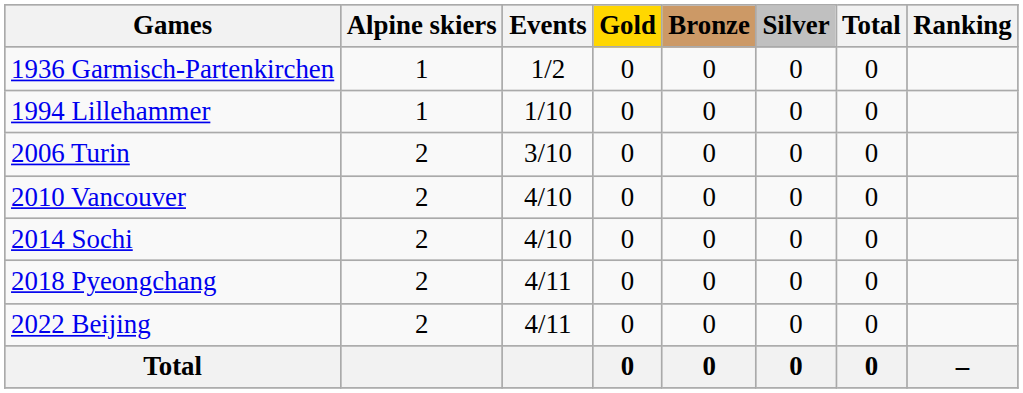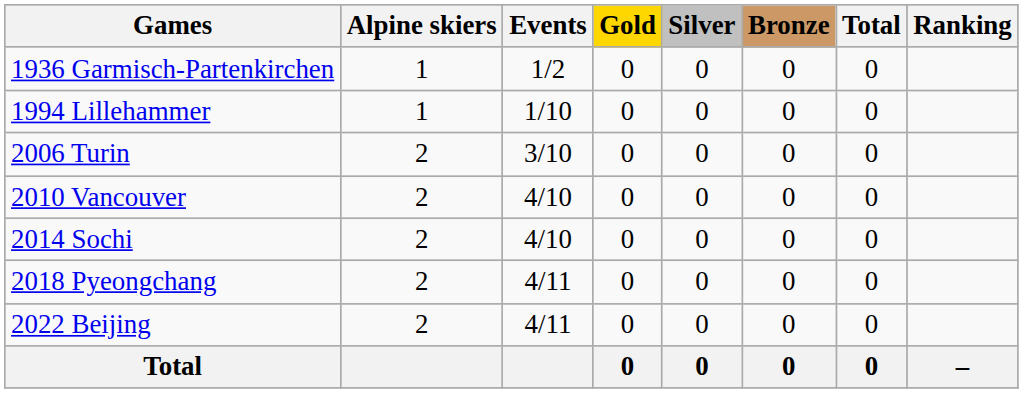 <table class="wikitable sortable" style="text-align:center">
 <tr>
 <th>Games</th>
 <th>Alpine skiers</th>
 <th>Events</th>
 <th style="background-color:gold;">Gold</th>
+<th style="background-color:silver;">Silver</th>
 <th style="background-color:#c96;">Bronze</th>
-<th style="background-color:silver;">Silver</th>
 <th>Total</th>
 <th>Ranking</th>
 </tr>
 <tr>
 <td align=left><a href='#'>1936 Garmisch-Partenkirchen</a></td>
 <td>1</td>
 <td>1/2</td>
 <td>0</td>
 <td>0</td>
 <td>0</td>
 <td>0</td>
 <td></td>
 </tr>
 <tr>
 <td align=left><a href='#'>1994 Lillehammer</a></td>
 <td>1</td>
 <td>1/10</td>
 <td>0</td>
 <td>0</td>
 <td>0</td>
 <td>0</td>
 <td></td>
 </tr>
 <tr>
 <td align=left><a href='#'>2006 Turin</a></td>
 <td>2</td>
 <td>3/10</td>
 <td>0</td>
 <td>0</td>
 <td>0</td>
 <td>0</td>
 <td></td>
 </tr>
 <tr>
 <td align=left><a href='#'>2010 Vancouver</a></td>
 <td>2</td>
 <td>4/10</td>
 <td>0</td>
 <td>0</td>
 <td>0</td>
 <td>0</td>
 <td></td>
 </tr>
 <tr>
 <td align=left><a href='#'>2014 Sochi</a></td>
 <td>2</td>
 <td>4/10</td>
 <td>0</td>
 <td>0</td>
 <td>0</td>
 <td>0</td>
 <td></td>
 </tr>
 <tr>
 <td align=left><a href='#'>2018 Pyeongchang</a></td>
 <td>2</td>
 <td>4/11</td>
 <td>0</td>
 <td>0</td>
 <td>0</td>
 <td>0</td>
 <td></td>
 </tr>
 <tr>
 <td align=left><a href='#'>2022 Beijing</a></td>
 <td>2</td>
 <td>4/11</td>
 <td>0</td>
 <td>0</td>
 <td>0</td>
 <td>0</td>
 <td></td>
 </tr>
 <tr>
 <th>Total</th>
 <th></th>
 <th></th>
 <th>0</th>
 <th>0</th>
 <th>0</th>
 <th>0</th>
 <th>–</th>
 </tr>
 </table>
